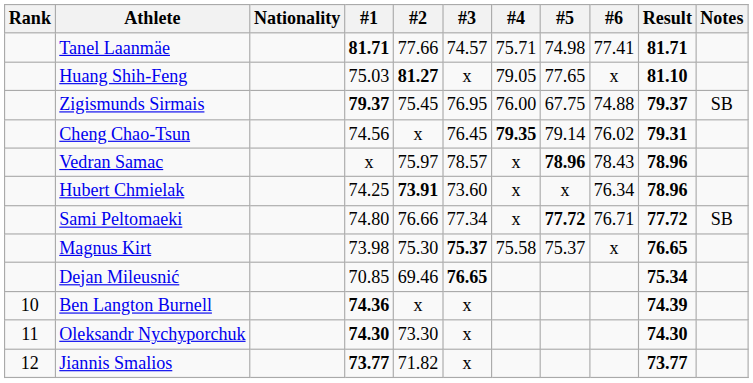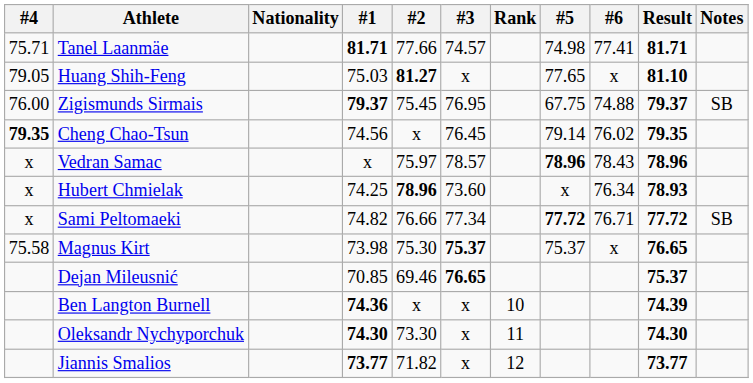 <table class="wikitable sortable" style="text-align:center">
 <tr>
-<th>Rank</th>
+<th>#4</th>
 <th>Athlete</th>
 <th>Nationality</th>
 <th>#1</th>
 <th>#2</th>
 <th>#3</th>
-<th>#4</th>
+<th>Rank</th>
 <th>#5</th>
 <th>#6</th>
 <th>Result</th>
 <th>Notes</th>
 </tr>
 <tr>
-<td></td>
+<td>75.71</td>
 <td align="left"><a href='#'>Tanel Laanmäe</a></td>
 <td align=left></td>
 <td><strong>81.71</strong></td>
 <td>77.66</td>
 <td>74.57</td>
-<td>75.71</td>
+<td></td>
 <td>74.98</td>
 <td>77.41</td>
 <td><strong>81.71</strong></td>
 <td></td>
 </tr>
 <tr>
-<td></td>
+<td>79.05</td>
 <td align="left"><a href='#'>Huang Shih-Feng</a></td>
 <td align=left></td>
 <td>75.03</td>
 <td><strong>81.27</strong></td>
 <td>x</td>
-<td>79.05</td>
+<td></td>
 <td>77.65</td>
 <td>x</td>
 <td><strong>81.10</strong></td>
 <td></td>
 </tr>
 <tr>
-<td></td>
+<td>76.00</td>
 <td align="left"><a href='#'>Zigismunds Sirmais</a></td>
 <td align=left></td>
 <td><strong>79.37</strong></td>
 <td>75.45</td>
 <td>76.95</td>
-<td>76.00</td>
+<td></td>
 <td>67.75</td>
 <td>74.88</td>
 <td><strong>79.37</strong></td>
 <td>SB</td>
 </tr>
 <tr>
-<td></td>
+<td><strong>79.35</strong></td>
 <td align="left"><a href='#'>Cheng Chao-Tsun</a></td>
 <td align=left></td>
 <td>74.56</td>
 <td>x</td>
 <td>76.45</td>
-<td><strong>79.35</strong></td>
+<td></td>
 <td>79.14</td>
 <td>76.02</td>
-<td><strong>79.31</strong></td>
+<td><strong>79.35</strong></td>
 <td></td>
 </tr>
 <tr>
-<td></td>
+<td>x</td>
 <td align="left"><a href='#'>Vedran Samac</a></td>
 <td align=left></td>
 <td>x</td>
 <td>75.97</td>
 <td>78.57</td>
-<td>x</td>
+<td></td>
 <td><strong>78.96</strong></td>
 <td>78.43</td>
 <td><strong>78.96</strong></td>
 <td></td>
 </tr>
 <tr>
-<td></td>
+<td>x</td>
 <td align="left"><a href='#'>Hubert Chmielak</a></td>
 <td align=left></td>
 <td>74.25</td>
-<td><strong>73.91</strong></td>
+<td><strong>78.96</strong></td>
 <td>73.60</td>
-<td>x</td>
+<td></td>
 <td>x</td>
 <td>76.34</td>
-<td><strong>78.96</strong></td>
+<td><strong>78.93</strong></td>
 <td></td>
 </tr>
 <tr>
-<td></td>
+<td>x</td>
 <td align="left"><a href='#'>Sami Peltomaeki</a></td>
 <td align=left></td>
-<td>74.80</td>
+<td>74.82</td>
 <td>76.66</td>
 <td>77.34</td>
-<td>x</td>
+<td></td>
 <td><strong>77.72</strong></td>
 <td>76.71</td>
 <td><strong>77.72</strong></td>
 <td>SB</td>
 </tr>
 <tr>
-<td></td>
+<td>75.58</td>
 <td align="left"><a href='#'>Magnus Kirt</a></td>
 <td align=left></td>
 <td>73.98</td>
 <td>75.30</td>
 <td><strong>75.37</strong></td>
-<td>75.58</td>
+<td></td>
 <td>75.37</td>
 <td>x</td>
 <td><strong>76.65</strong></td>
 <td></td>
 </tr>
 <tr>
 <td></td>
 <td align="left"><a href='#'>Dejan Mileusnić</a></td>
 <td align=left></td>
 <td>70.85</td>
 <td>69.46</td>
 <td><strong>76.65</strong></td>
 <td></td>
 <td></td>
 <td></td>
-<td><strong>75.34</strong></td>
+<td><strong>75.37</strong></td>
 <td></td>
 </tr>
 <tr>
-<td>10</td>
+<td></td>
 <td align="left"><a href='#'>Ben Langton Burnell</a></td>
 <td align=left></td>
 <td><strong>74.36</strong></td>
 <td>x</td>
 <td>x</td>
-<td></td>
+<td>10</td>
 <td></td>
 <td></td>
 <td><strong>74.39</strong></td>
 <td></td>
 </tr>
 <tr>
-<td>11</td>
+<td></td>
 <td align="left"><a href='#'>Oleksandr Nychyporchuk</a></td>
 <td align=left></td>
 <td><strong>74.30</strong></td>
 <td>73.30</td>
 <td>x</td>
-<td></td>
+<td>11</td>
 <td></td>
 <td></td>
 <td><strong>74.30</strong></td>
 <td></td>
 </tr>
 <tr>
-<td>12</td>
+<td></td>
 <td align="left"><a href='#'>Jiannis Smalios</a></td>
 <td align=left></td>
 <td><strong>73.77</strong></td>
 <td>71.82</td>
 <td>x</td>
-<td></td>
+<td>12</td>
 <td></td>
 <td></td>
 <td><strong>73.77</strong></td>
 <td></td>
 </tr>
 </table>
